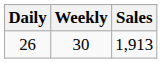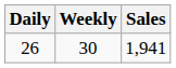 <table class="wikitable">
 <tr>
 <th>Daily</th>
 <th>Weekly</th>
 <th>Sales</th>
 </tr>
 <tr>
 <td align="center">26</td>
 <td align="center">30</td>
-<td>1,913</td>
+<td>1,941</td>
 </tr>
 </table>
